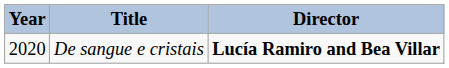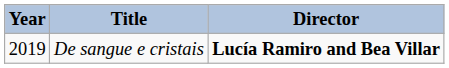 <table class="wikitable" border="2" cellpadding="4">
 <tr>
 <th style="background:#B0C4DE;">Year</th>
 <th style="background:#B0C4DE;">Title</th>
 <th style="background:#B0C4DE;">Director</th>
 </tr>
 <tr>
-<td>2020</td>
+<td>2019</td>
 <td><em>De sangue e cristais</em></td>
 <td><strong>Lucía Ramiro and Bea Villar</strong></td>
 </tr>
 </table>
